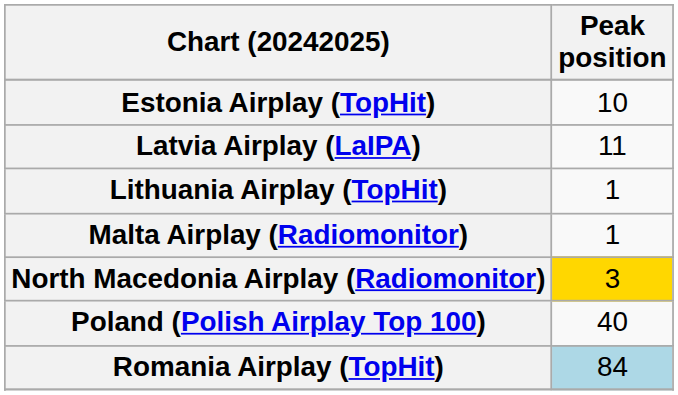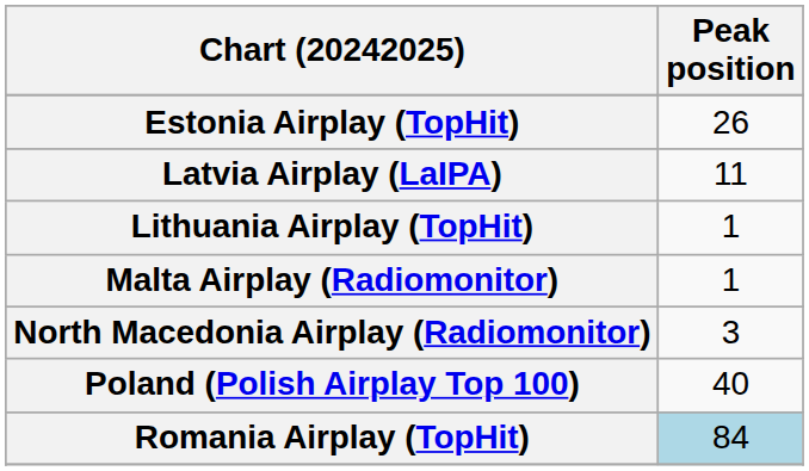 <table class="wikitable sortable plainrowheaders" style="text-align:center">
 <tr>
 <th scope="col">Chart (20242025)</th>
 <th scope="col">Peak<br>position</th>
 </tr>
 <tr>
 </tr>
 <tr>
 <th scope="row">Estonia Airplay (<a href='#'>TopHit</a>)</th>
-<td>10</td>
+<td>26</td>
 </tr>
 <tr>
 <th scope="row">Latvia Airplay (<a href='#'>LaIPA</a>)</th>
 <td>11</td>
 </tr>
 <tr>
 <th scope="row">Lithuania Airplay (<a href='#'>TopHit</a>)</th>
 <td>1</td>
 </tr>
 <tr>
 <th scope="row">Malta Airplay (<a href='#'>Radiomonitor</a>)</th>
 <td>1</td>
 </tr>
 <tr>
 <th scope="row">North Macedonia Airplay (<a href='#'>Radiomonitor</a>)</th>
-<td style="background: gold;">3</td>
+<td>3</td>
 </tr>
 <tr>
 <th scope="row">Poland (<a href='#'>Polish Airplay Top 100</a>)</th>
 <td>40</td>
 </tr>
 <tr>
 <th scope="row">Romania Airplay (<a href='#'>TopHit</a>)</th>
 <td style="background: lightblue;">84</td>
 </tr>
 <tr>
 </tr>
 <tr>
 </tr>
 </table>
